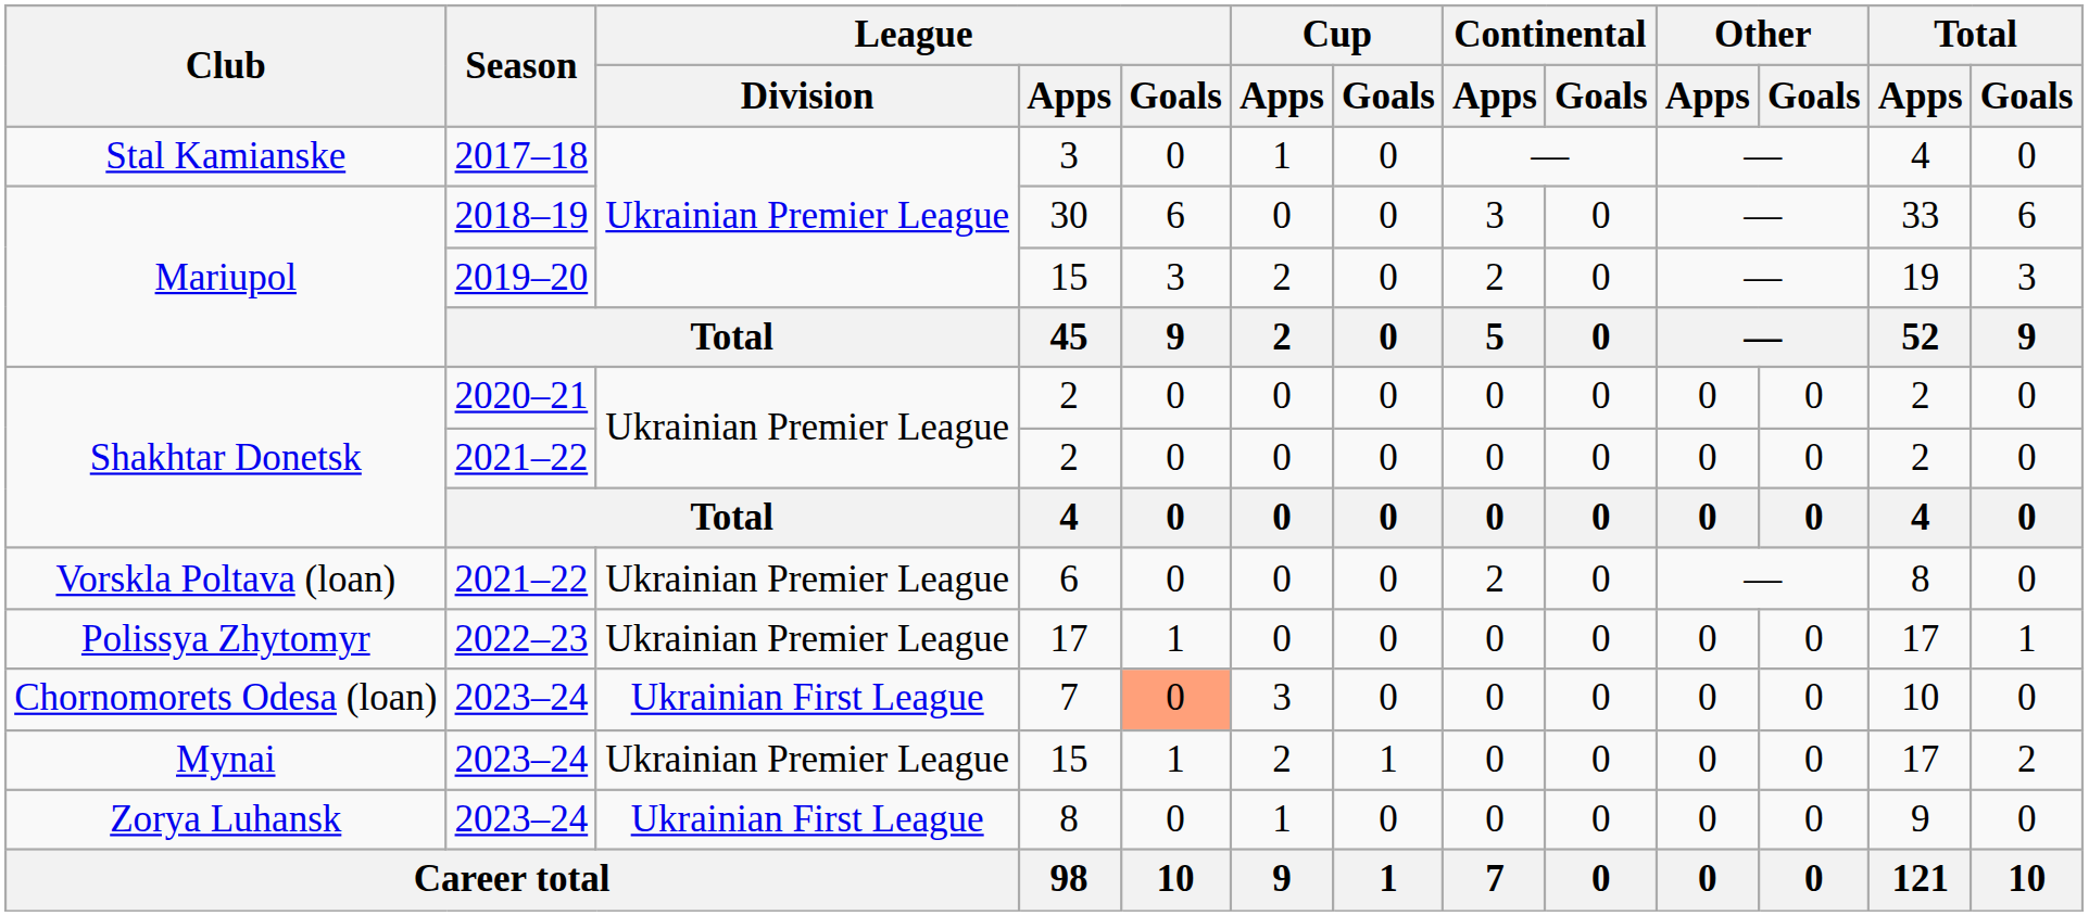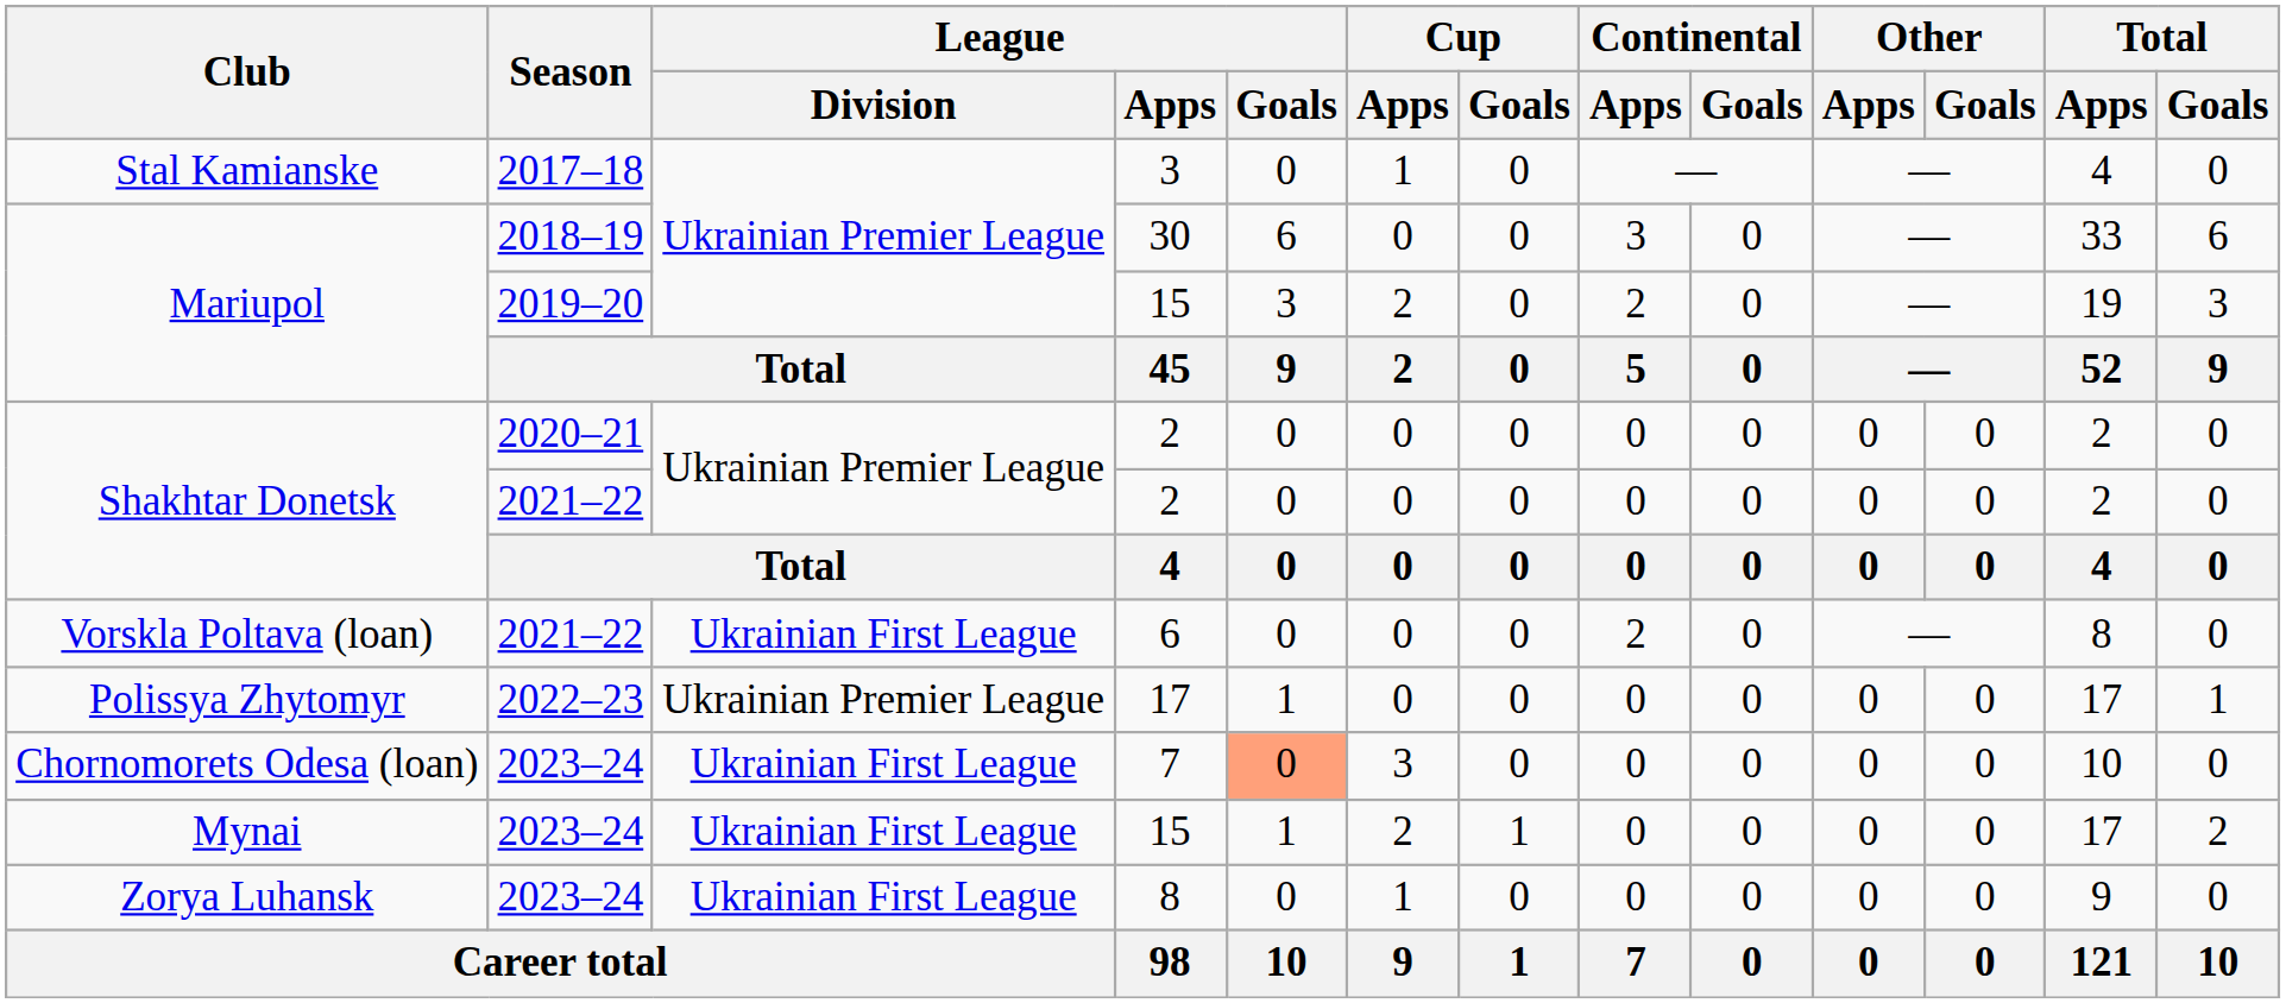 <table class="wikitable" style="text-align:center">
 <tr>
 <th rowspan="2">Club</th>
 <th rowspan="2">Season</th>
 <th colspan="3">League</th>
 <th colspan="2">Cup</th>
 <th colspan="2">Continental</th>
 <th colspan="2">Other</th>
 <th colspan="2">Total</th>
 </tr>
 <tr>
 <th>Division</th>
 <th>Apps</th>
 <th>Goals</th>
 <th>Apps</th>
 <th>Goals</th>
 <th>Apps</th>
 <th>Goals</th>
 <th>Apps</th>
 <th>Goals</th>
 <th>Apps</th>
 <th>Goals</th>
 </tr>
 <tr>
 <td><a href='#'>Stal Kamianske</a></td>
 <td><a href='#'>2017–18</a></td>
 <td rowspan="3"><a href='#'>Ukrainian Premier League</a></td>
 <td>3</td>
 <td>0</td>
 <td>1</td>
 <td>0</td>
 <td colspan="2">—</td>
 <td colspan="2">—</td>
 <td>4</td>
 <td>0</td>
 </tr>
 <tr>
 <td rowspan="3"><a href='#'>Mariupol</a></td>
 <td><a href='#'>2018–19</a></td>
 <td>30</td>
 <td>6</td>
 <td>0</td>
 <td>0</td>
 <td>3</td>
 <td>0</td>
 <td colspan="2">—</td>
 <td>33</td>
 <td>6</td>
 </tr>
 <tr>
 <td><a href='#'>2019–20</a></td>
 <td>15</td>
 <td>3</td>
 <td>2</td>
 <td>0</td>
 <td>2</td>
 <td>0</td>
 <td colspan="2">—</td>
 <td>19</td>
 <td>3</td>
 </tr>
 <tr>
 <th colspan="2">Total</th>
 <th>45</th>
 <th>9</th>
 <th>2</th>
 <th>0</th>
 <th>5</th>
 <th>0</th>
 <th colspan="2">—</th>
 <th>52</th>
 <th>9</th>
 </tr>
 <tr>
 <td rowspan="3"><a href='#'>Shakhtar Donetsk</a></td>
 <td><a href='#'>2020–21</a></td>
 <td rowspan="2">Ukrainian Premier League</td>
 <td>2</td>
 <td>0</td>
 <td>0</td>
 <td>0</td>
 <td>0</td>
 <td>0</td>
 <td>0</td>
 <td>0</td>
 <td>2</td>
 <td>0</td>
 </tr>
 <tr>
 <td><a href='#'>2021–22</a></td>
 <td>2</td>
 <td>0</td>
 <td>0</td>
 <td>0</td>
 <td>0</td>
 <td>0</td>
 <td>0</td>
 <td>0</td>
 <td>2</td>
 <td>0</td>
 </tr>
 <tr>
 <th colspan="2">Total</th>
 <th>4</th>
 <th>0</th>
 <th>0</th>
 <th>0</th>
 <th>0</th>
 <th>0</th>
 <th>0</th>
 <th>0</th>
 <th>4</th>
 <th>0</th>
 </tr>
 <tr>
 <td><a href='#'>Vorskla Poltava</a> (loan)</td>
 <td><a href='#'>2021–22</a></td>
-<td>Ukrainian Premier League</td>
+<td><a href='#'>Ukrainian First League</a></td>
 <td>6</td>
 <td>0</td>
 <td>0</td>
 <td>0</td>
 <td>2</td>
 <td>0</td>
 <td colspan="2">—</td>
 <td>8</td>
 <td>0</td>
 </tr>
 <tr>
 <td><a href='#'>Polissya Zhytomyr</a></td>
 <td><a href='#'>2022–23</a></td>
 <td>Ukrainian Premier League</td>
 <td>17</td>
 <td>1</td>
 <td>0</td>
 <td>0</td>
 <td>0</td>
 <td>0</td>
 <td>0</td>
 <td>0</td>
 <td>17</td>
 <td>1</td>
 </tr>
 <tr>
 <td><a href='#'>Chornomorets Odesa</a> (loan)</td>
 <td><a href='#'>2023–24</a></td>
 <td><a href='#'>Ukrainian First League</a></td>
 <td>7</td>
 <td style="background: lightsalmon;">0</td>
 <td>3</td>
 <td>0</td>
 <td>0</td>
 <td>0</td>
 <td>0</td>
 <td>0</td>
 <td>10</td>
 <td>0</td>
 </tr>
 <tr>
 <td><a href='#'>Mynai</a></td>
 <td><a href='#'>2023–24</a></td>
-<td>Ukrainian Premier League</td>
+<td><a href='#'>Ukrainian First League</a></td>
 <td>15</td>
 <td>1</td>
 <td>2</td>
 <td>1</td>
 <td>0</td>
 <td>0</td>
 <td>0</td>
 <td>0</td>
 <td>17</td>
 <td>2</td>
 </tr>
 <tr>
 <td><a href='#'>Zorya Luhansk</a></td>
 <td><a href='#'>2023–24</a></td>
 <td><a href='#'>Ukrainian First League</a></td>
 <td>8</td>
 <td>0</td>
 <td>1</td>
 <td>0</td>
 <td>0</td>
 <td>0</td>
 <td>0</td>
 <td>0</td>
 <td>9</td>
 <td>0</td>
 </tr>
 <tr>
 <th colspan="3">Career total</th>
 <th>98</th>
 <th>10</th>
 <th>9</th>
 <th>1</th>
 <th>7</th>
 <th>0</th>
 <th>0</th>
 <th>0</th>
 <th>121</th>
 <th>10</th>
 </tr>
 </table>
